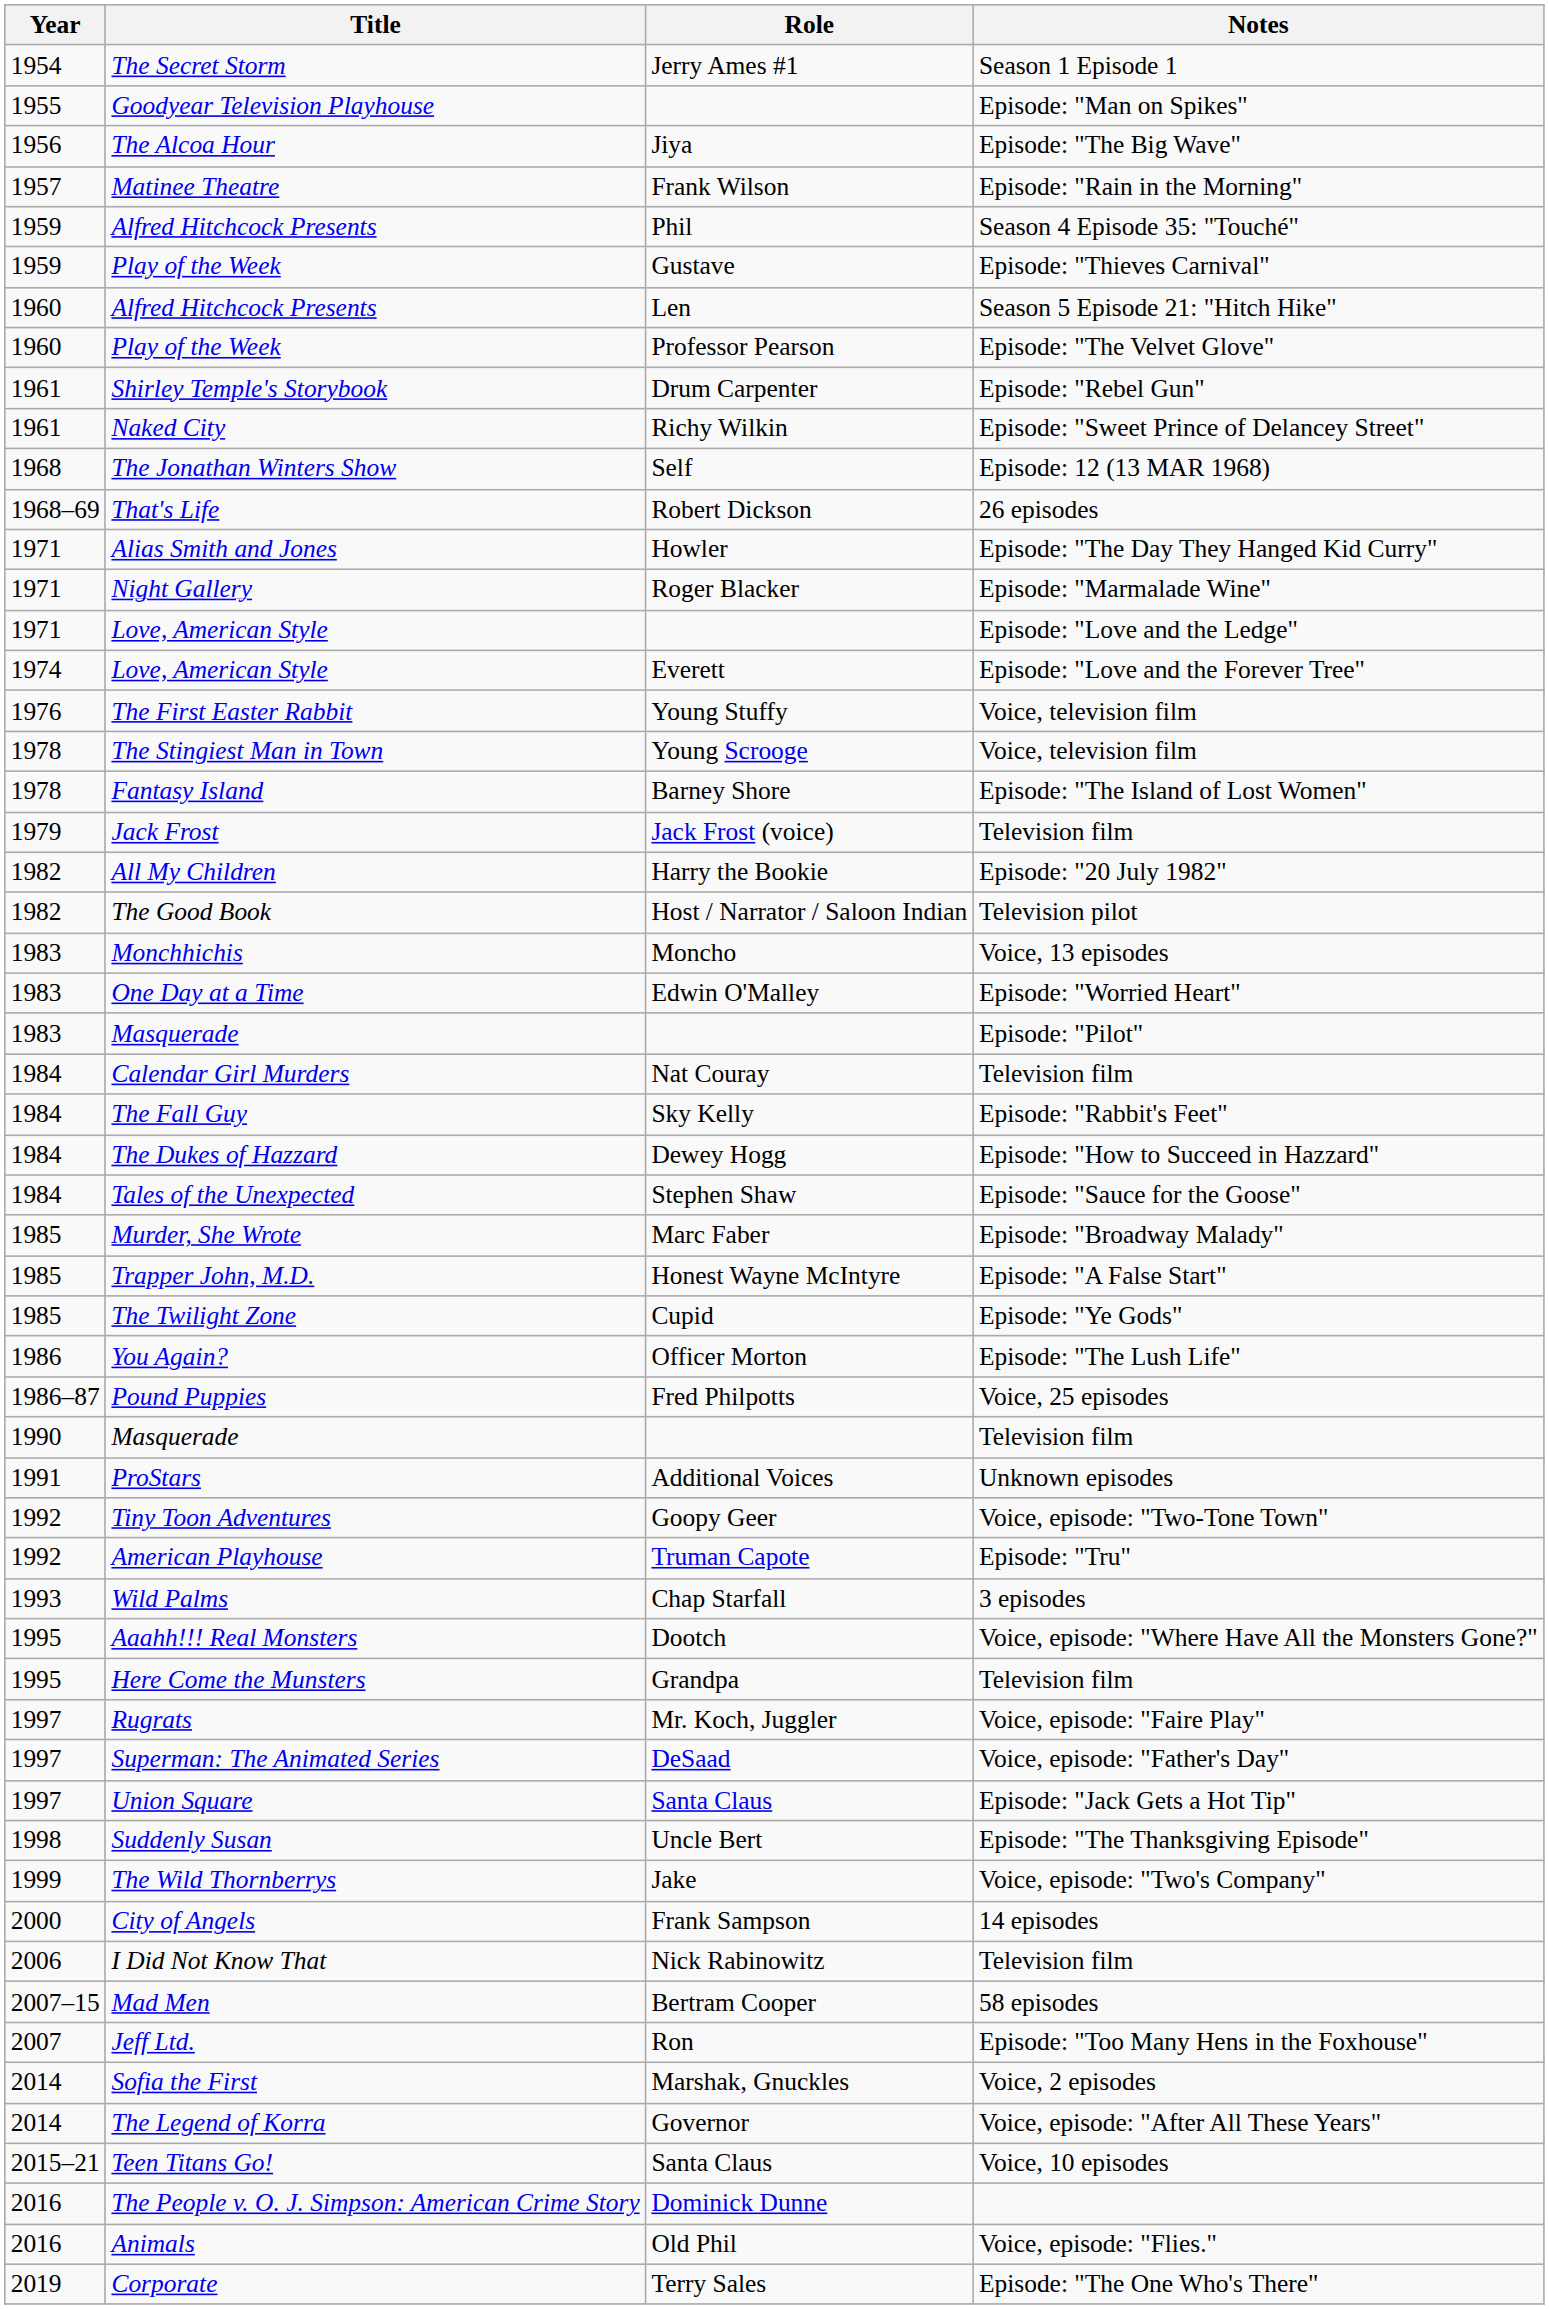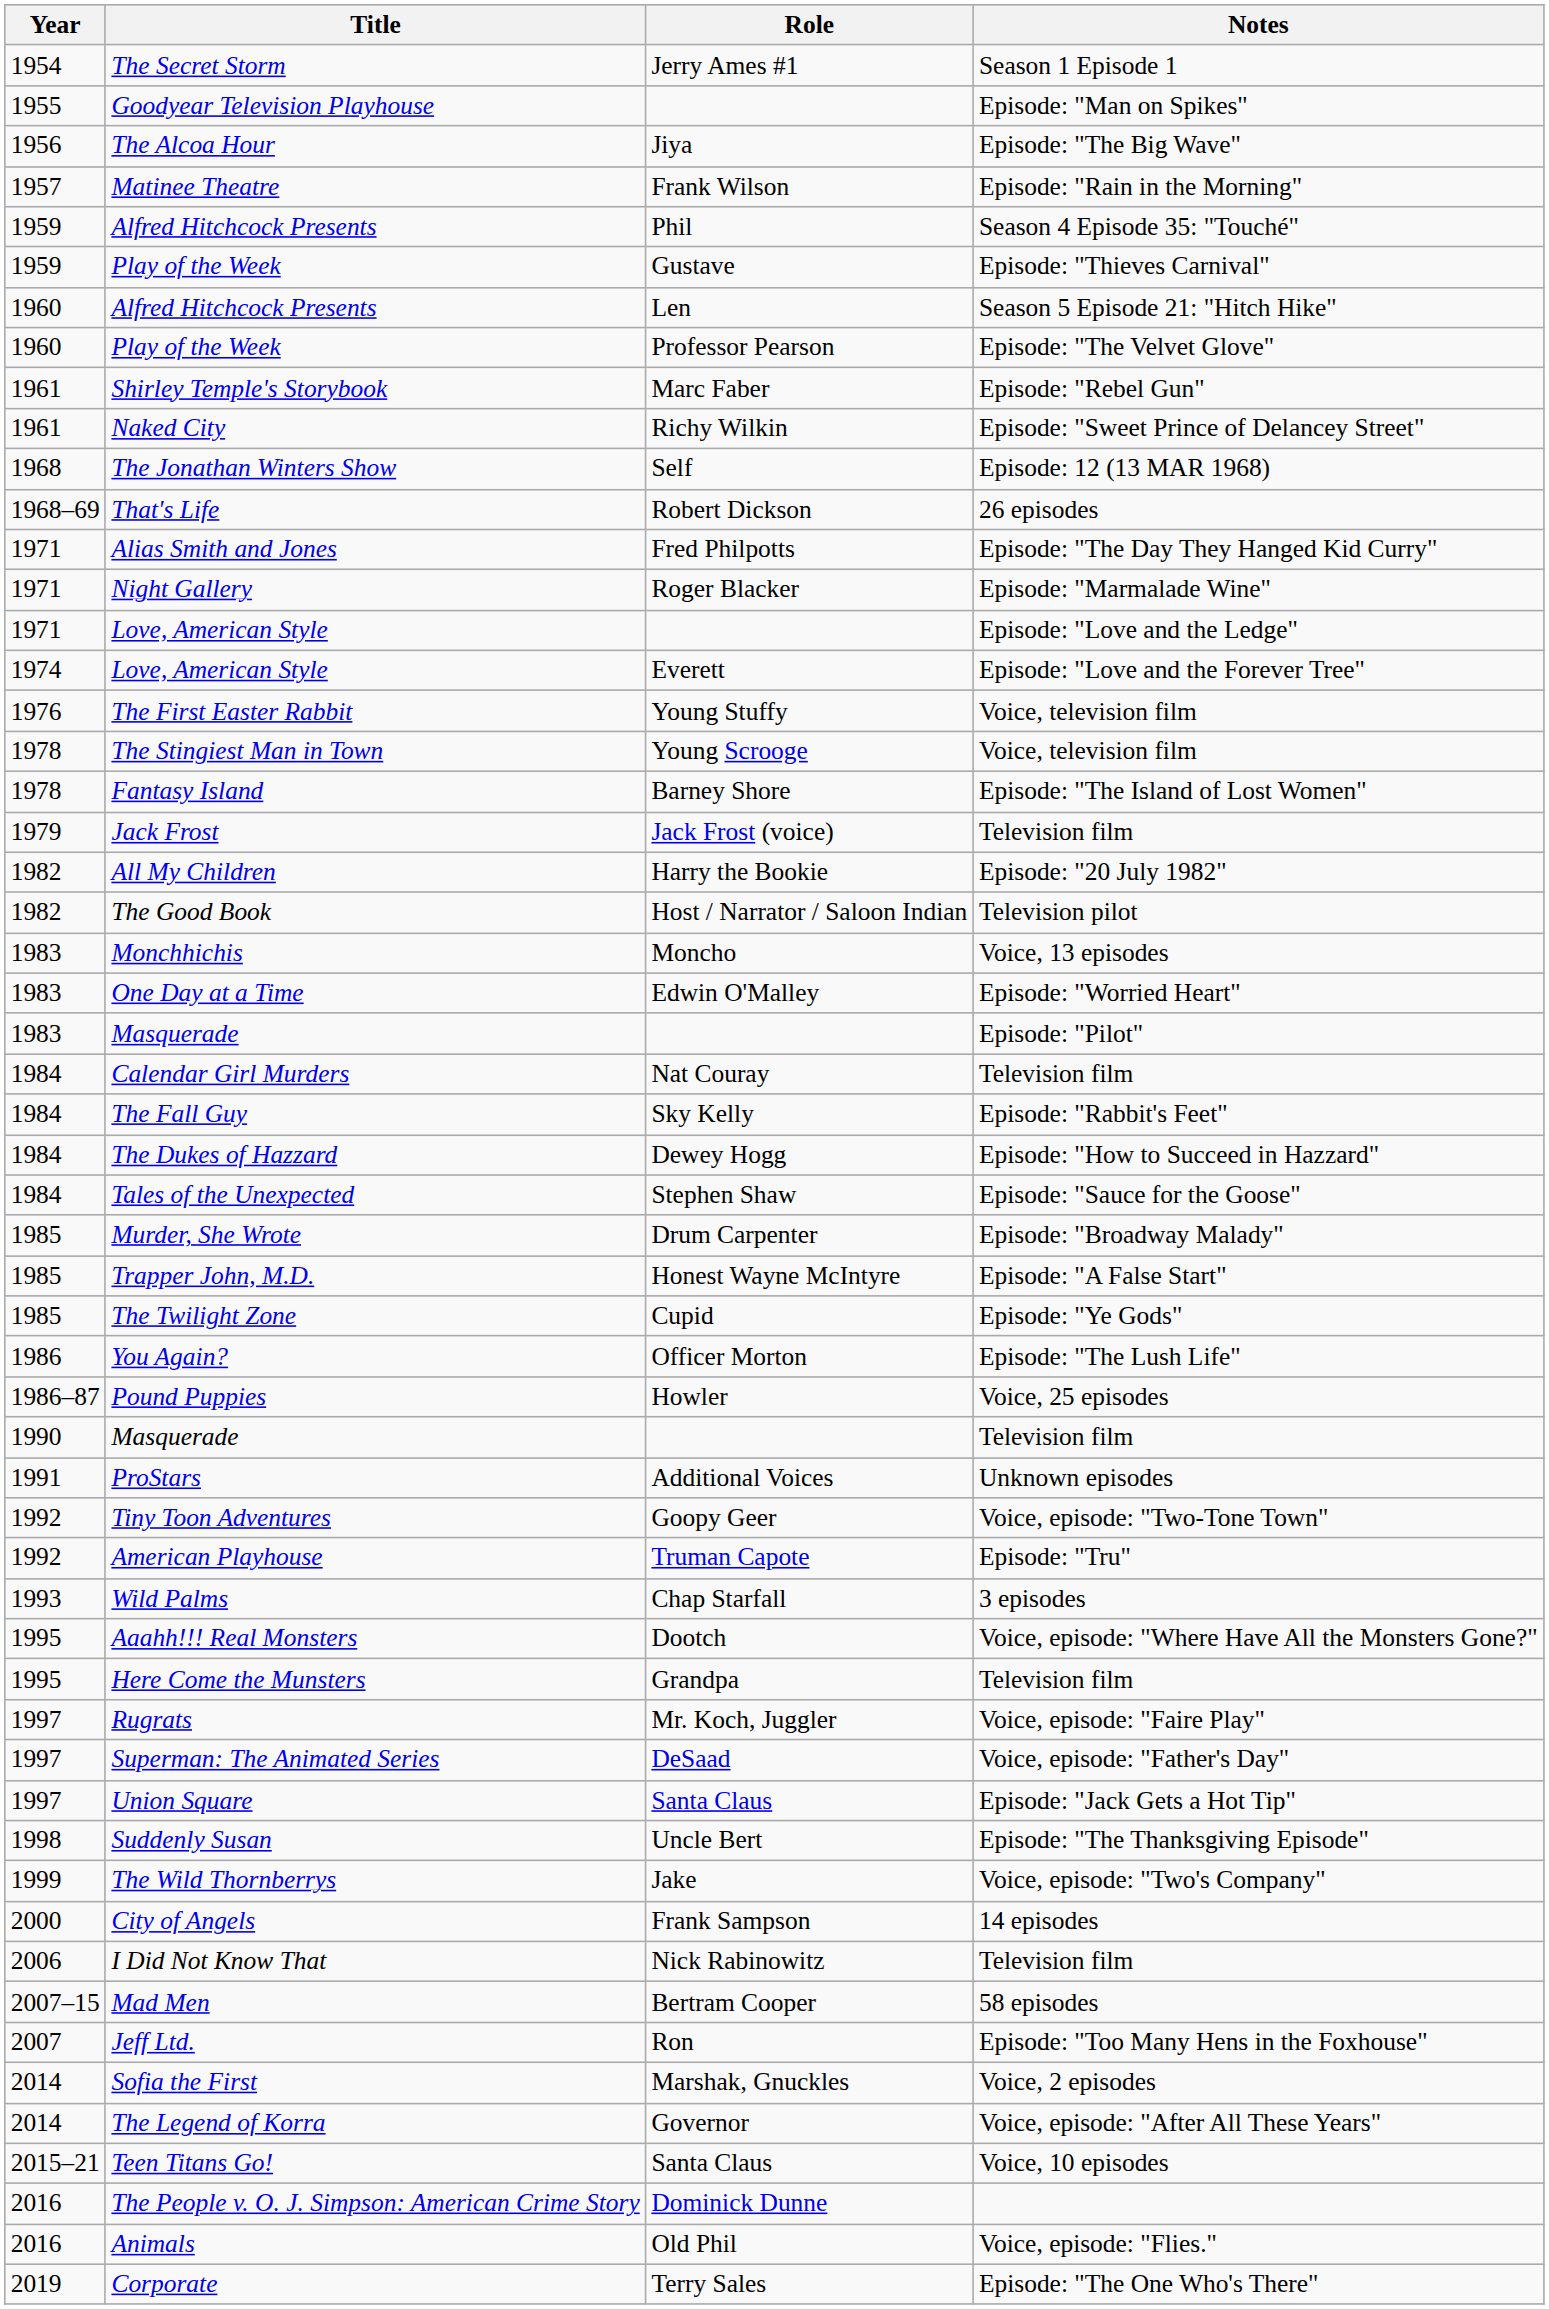 <table class="wikitable sortable">
 <tr>
 <th>Year</th>
 <th>Title</th>
 <th>Role</th>
 <th>Notes</th>
 </tr>
 <tr>
 <td>1954</td>
 <td><em><a href='#'>The Secret Storm</a></em></td>
 <td>Jerry Ames #1</td>
 <td>Season 1 Episode 1</td>
 </tr>
 <tr>
 <td>1955</td>
 <td><em><a href='#'>Goodyear Television Playhouse</a></em></td>
 <td></td>
 <td>Episode: "Man on Spikes"</td>
 </tr>
 <tr>
 <td>1956</td>
 <td><em><a href='#'>The Alcoa Hour</a></em></td>
 <td>Jiya</td>
 <td>Episode: "The Big Wave"</td>
 </tr>
 <tr>
 <td>1957</td>
 <td><em><a href='#'>Matinee Theatre</a></em></td>
 <td>Frank Wilson</td>
 <td>Episode: "Rain in the Morning"</td>
 </tr>
 <tr>
 <td>1959</td>
 <td><em><a href='#'>Alfred Hitchcock Presents</a></em></td>
 <td>Phil</td>
 <td>Season 4 Episode 35: "Touché"</td>
 </tr>
 <tr>
 <td>1959</td>
 <td><em><a href='#'>Play of the Week</a></em></td>
 <td>Gustave</td>
 <td>Episode: "Thieves Carnival"</td>
 </tr>
 <tr>
 <td>1960</td>
 <td><em><a href='#'>Alfred Hitchcock Presents</a></em></td>
 <td>Len</td>
 <td>Season 5 Episode 21: "Hitch Hike"</td>
 </tr>
 <tr>
 <td>1960</td>
 <td><em><a href='#'>Play of the Week</a></em></td>
 <td>Professor Pearson</td>
 <td>Episode: "The Velvet Glove"</td>
 </tr>
 <tr>
 <td>1961</td>
 <td><em><a href='#'>Shirley Temple's Storybook</a></em></td>
-<td>Drum Carpenter</td>
+<td>Marc Faber</td>
 <td>Episode: "Rebel Gun"</td>
 </tr>
 <tr>
 <td>1961</td>
 <td><em><a href='#'>Naked City</a></em></td>
 <td>Richy Wilkin</td>
 <td>Episode: "Sweet Prince of Delancey Street"</td>
 </tr>
 <tr>
 <td>1968</td>
 <td><em><a href='#'>The Jonathan Winters Show</a></em></td>
 <td>Self</td>
 <td>Episode: 12 (13 MAR 1968)</td>
 </tr>
 <tr>
 <td>1968–69</td>
 <td><em><a href='#'>That's Life</a></em></td>
 <td>Robert Dickson</td>
 <td>26 episodes</td>
 </tr>
 <tr>
 <td>1971</td>
 <td><em><a href='#'>Alias Smith and Jones</a></em></td>
-<td>Howler</td>
+<td>Fred Philpotts</td>
 <td>Episode: "The Day They Hanged Kid Curry"</td>
 </tr>
 <tr>
 <td>1971</td>
 <td><em><a href='#'>Night Gallery</a></em></td>
 <td>Roger Blacker</td>
 <td>Episode: "Marmalade Wine"</td>
 </tr>
 <tr>
 <td>1971</td>
 <td><em><a href='#'>Love, American Style</a></em></td>
 <td></td>
 <td>Episode: "Love and the Ledge"</td>
 </tr>
 <tr>
 <td>1974</td>
 <td><em><a href='#'>Love, American Style</a></em></td>
 <td>Everett</td>
 <td>Episode: "Love and the Forever Tree"</td>
 </tr>
 <tr>
 <td>1976</td>
 <td><em><a href='#'>The First Easter Rabbit</a></em></td>
 <td>Young Stuffy</td>
 <td>Voice, television film</td>
 </tr>
 <tr>
 <td>1978</td>
 <td><em><a href='#'>The Stingiest Man in Town</a></em></td>
 <td>Young <a href='#'>Scrooge</a></td>
 <td>Voice, television film</td>
 </tr>
 <tr>
 <td>1978</td>
 <td><em><a href='#'>Fantasy Island</a></em></td>
 <td>Barney Shore</td>
 <td>Episode: "The Island of Lost Women"</td>
 </tr>
 <tr>
 <td>1979</td>
 <td><em><a href='#'>Jack Frost</a></em></td>
 <td><a href='#'>Jack Frost</a> (voice)</td>
 <td>Television film</td>
 </tr>
 <tr>
 <td>1982</td>
 <td><em><a href='#'>All My Children</a></em></td>
 <td>Harry the Bookie</td>
 <td>Episode: "20 July 1982"</td>
 </tr>
 <tr>
 <td>1982</td>
 <td><em>The Good Book</em></td>
 <td>Host / Narrator / Saloon Indian</td>
 <td>Television pilot</td>
 </tr>
 <tr>
 <td>1983</td>
 <td><em><a href='#'>Monchhichis</a></em></td>
 <td>Moncho</td>
 <td>Voice, 13 episodes</td>
 </tr>
 <tr>
 <td>1983</td>
 <td><em><a href='#'>One Day at a Time</a></em></td>
 <td>Edwin O'Malley</td>
 <td>Episode: "Worried Heart"</td>
 </tr>
 <tr>
 <td>1983</td>
 <td><em><a href='#'>Masquerade</a></em></td>
 <td></td>
 <td>Episode: "Pilot"</td>
 </tr>
 <tr>
 <td>1984</td>
 <td><em><a href='#'>Calendar Girl Murders</a></em></td>
 <td>Nat Couray</td>
 <td>Television film</td>
 </tr>
 <tr>
 <td>1984</td>
 <td><em><a href='#'>The Fall Guy</a></em></td>
 <td>Sky Kelly</td>
 <td>Episode: "Rabbit's Feet"</td>
 </tr>
 <tr>
 <td>1984</td>
 <td><em><a href='#'>The Dukes of Hazzard</a></em></td>
 <td>Dewey Hogg</td>
 <td>Episode: "How to Succeed in Hazzard"</td>
 </tr>
 <tr>
 <td>1984</td>
 <td><em><a href='#'>Tales of the Unexpected</a></em></td>
 <td>Stephen Shaw</td>
 <td>Episode: "Sauce for the Goose"</td>
 </tr>
 <tr>
 <td>1985</td>
 <td><em><a href='#'>Murder, She Wrote</a></em></td>
-<td>Marc Faber</td>
+<td>Drum Carpenter</td>
 <td>Episode: "Broadway Malady"</td>
 </tr>
 <tr>
 <td>1985</td>
 <td><em><a href='#'>Trapper John, M.D.</a></em></td>
 <td>Honest Wayne McIntyre</td>
 <td>Episode: "A False Start"</td>
 </tr>
 <tr>
 <td>1985</td>
 <td><em><a href='#'>The Twilight Zone</a></em></td>
 <td>Cupid</td>
 <td>Episode: "Ye Gods"</td>
 </tr>
 <tr>
 <td>1986</td>
 <td><em><a href='#'>You Again?</a></em></td>
 <td>Officer Morton</td>
 <td>Episode: "The Lush Life"</td>
 </tr>
 <tr>
 <td>1986–87</td>
 <td><em><a href='#'>Pound Puppies</a></em></td>
-<td>Fred Philpotts</td>
+<td>Howler</td>
 <td>Voice, 25 episodes</td>
 </tr>
 <tr>
 <td>1990</td>
 <td><em>Masquerade</em></td>
 <td></td>
 <td>Television film</td>
 </tr>
 <tr>
 <td>1991</td>
 <td><em><a href='#'>ProStars</a></em></td>
 <td>Additional Voices</td>
 <td>Unknown episodes</td>
 </tr>
 <tr>
 <td>1992</td>
 <td><em><a href='#'>Tiny Toon Adventures</a></em></td>
 <td>Goopy Geer</td>
 <td>Voice, episode: "Two-Tone Town"</td>
 </tr>
 <tr>
 <td>1992</td>
 <td><em><a href='#'>American Playhouse</a></em></td>
 <td><a href='#'>Truman Capote</a></td>
 <td>Episode: "Tru"</td>
 </tr>
 <tr>
 <td>1993</td>
 <td><em><a href='#'>Wild Palms</a></em></td>
 <td>Chap Starfall</td>
 <td>3 episodes</td>
 </tr>
 <tr>
 <td>1995</td>
 <td><em><a href='#'>Aaahh!!! Real Monsters</a></em></td>
 <td>Dootch</td>
 <td>Voice, episode: "Where Have All the Monsters Gone?"</td>
 </tr>
 <tr>
 <td>1995</td>
 <td><em><a href='#'>Here Come the Munsters</a></em></td>
 <td>Grandpa</td>
 <td>Television film</td>
 </tr>
 <tr>
 <td>1997</td>
 <td><em><a href='#'>Rugrats</a></em></td>
 <td>Mr. Koch, Juggler</td>
 <td>Voice, episode: "Faire Play"</td>
 </tr>
 <tr>
 <td>1997</td>
 <td><em><a href='#'>Superman: The Animated Series</a></em></td>
 <td><a href='#'>DeSaad</a></td>
 <td>Voice, episode: "Father's Day"</td>
 </tr>
 <tr>
 <td>1997</td>
 <td><em><a href='#'>Union Square</a></em></td>
 <td><a href='#'>Santa Claus</a></td>
 <td>Episode: "Jack Gets a Hot Tip"</td>
 </tr>
 <tr>
 <td>1998</td>
 <td><em><a href='#'>Suddenly Susan</a></em></td>
 <td>Uncle Bert</td>
 <td>Episode: "The Thanksgiving Episode"</td>
 </tr>
 <tr>
 <td>1999</td>
 <td><em><a href='#'>The Wild Thornberrys</a></em></td>
 <td>Jake</td>
 <td>Voice, episode: "Two's Company"</td>
 </tr>
 <tr>
 <td>2000</td>
 <td><em><a href='#'>City of Angels</a></em></td>
 <td>Frank Sampson</td>
 <td>14 episodes</td>
 </tr>
 <tr>
 <td>2006</td>
 <td><em>I Did Not Know That</em></td>
 <td>Nick Rabinowitz</td>
 <td>Television film</td>
 </tr>
 <tr>
 <td>2007–15</td>
 <td><em><a href='#'>Mad Men</a></em></td>
 <td>Bertram Cooper</td>
 <td>58 episodes</td>
 </tr>
 <tr>
 <td>2007</td>
 <td><em><a href='#'>Jeff Ltd.</a></em></td>
 <td>Ron</td>
 <td>Episode: "Too Many Hens in the Foxhouse"</td>
 </tr>
 <tr>
 <td>2014</td>
 <td><em><a href='#'>Sofia the First</a></em></td>
 <td>Marshak, Gnuckles</td>
 <td>Voice, 2 episodes</td>
 </tr>
 <tr>
 <td>2014</td>
 <td><em><a href='#'>The Legend of Korra</a></em></td>
 <td>Governor</td>
 <td>Voice, episode: "After All These Years"</td>
 </tr>
 <tr>
 <td>2015–21</td>
 <td><em><a href='#'>Teen Titans Go!</a></em></td>
 <td>Santa Claus</td>
 <td>Voice, 10 episodes</td>
 </tr>
 <tr>
 <td>2016</td>
 <td><em><a href='#'>The People v. O. J. Simpson: American Crime Story</a></em></td>
 <td><a href='#'>Dominick Dunne</a></td>
 <td></td>
 </tr>
 <tr>
 <td>2016</td>
 <td><em><a href='#'>Animals</a></em></td>
 <td>Old Phil</td>
 <td>Voice, episode: "Flies."</td>
 </tr>
 <tr>
 <td>2019</td>
 <td><em><a href='#'>Corporate</a></em></td>
 <td>Terry Sales</td>
 <td>Episode: "The One Who's There"</td>
 </tr>
 </table>
